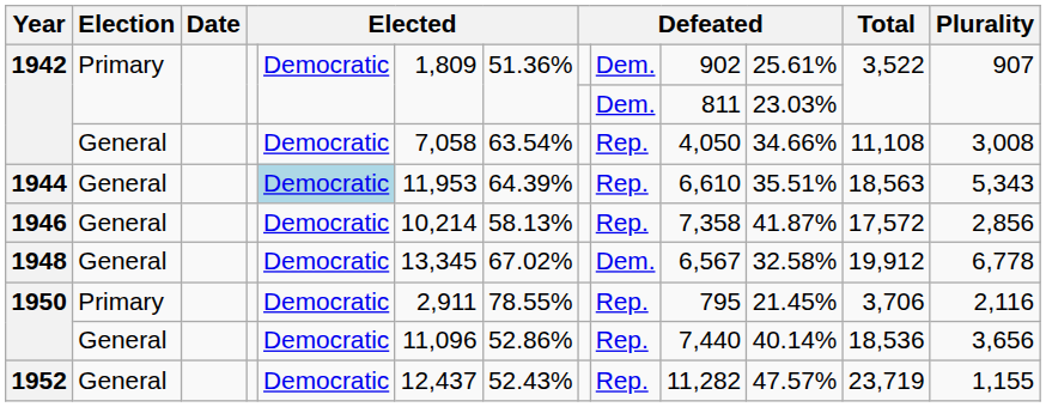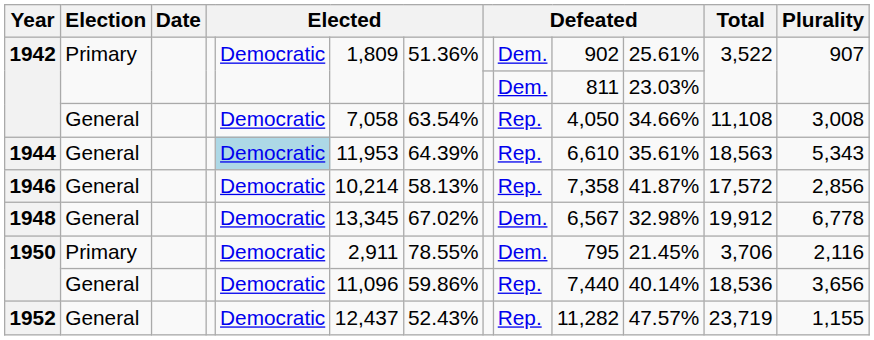 <table class=wikitable>
 <tr>
 <th>Year</th>
 <th>Election</th>
 <th>Date</th>
 <th ! colspan="4">Elected</th>
 <th ! colspan="4">Defeated</th>
 <th>Total</th>
 <th>Plurality</th>
 </tr>
 <tr>
 <th rowspan="3" valign="top">1942</th>
 <td rowspan="2" valign="top">Primary</td>
 <td rowspan="2" valign="top"></td>
 <td rowspan="2" valign="top"></td>
 <td rowspan="2" valign="top" ><a href='#'>Democratic</a></td>
 <td rowspan="2" valign="top" align="right">1,809</td>
 <td rowspan="2" valign="top" align="right">51.36%</td>
 <td valign="top"></td>
 <td valign="top" ><a href='#'>Dem.</a></td>
 <td valign="top" align="right">902</td>
 <td valign="top" align="right">25.61%</td>
 <td rowspan="2" valign="top" align="right">3,522</td>
 <td rowspan="2" valign="top" align="right">907</td>
 </tr>
 <tr>
 <td valign="top"></td>
 <td valign="top" ><a href='#'>Dem.</a></td>
 <td valign="top" align="right">811</td>
 <td valign="top" align="right">23.03%</td>
 </tr>
 <tr>
 <td valign="top">General</td>
 <td valign="top"></td>
 <td valign="top"></td>
 <td valign="top" ><a href='#'>Democratic</a></td>
 <td valign="top" align="right">7,058</td>
 <td valign="top" align="right">63.54%</td>
 <td valign="top"></td>
 <td valign="top" ><a href='#'>Rep.</a></td>
 <td valign="top" align="right">4,050</td>
 <td valign="top" align="right">34.66%</td>
 <td valign="top" align="right">11,108</td>
 <td valign="top" align="right">3,008</td>
 </tr>
 <tr>
 <th valign="top">1944</th>
 <td valign="top">General</td>
 <td valign="top"></td>
 <td valign="top"></td>
 <td valign="top"  style="background: lightblue;"><a href='#'>Democratic</a></td>
 <td valign="top" align="right">11,953</td>
 <td valign="top" align="right">64.39%</td>
 <td valign="top"></td>
 <td valign="top" ><a href='#'>Rep.</a></td>
 <td valign="top" align="right">6,610</td>
-<td valign="top" align="right">35.51%</td>
+<td valign="top" align="right">35.61%</td>
 <td valign="top" align="right">18,563</td>
 <td valign="top" align="right">5,343</td>
 </tr>
 <tr>
 <th valign="top">1946</th>
 <td valign="top">General</td>
 <td valign="top"></td>
 <td valign="top"></td>
 <td valign="top" ><a href='#'>Democratic</a></td>
 <td valign="top" align="right">10,214</td>
 <td valign="top" align="right">58.13%</td>
 <td valign="top"></td>
 <td valign="top" ><a href='#'>Rep.</a></td>
 <td valign="top" align="right">7,358</td>
 <td valign="top" align="right">41.87%</td>
 <td valign="top" align="right">17,572</td>
 <td valign="top" align="right">2,856</td>
 </tr>
 <tr>
 <th valign="top">1948</th>
 <td valign="top">General</td>
 <td valign="top"></td>
 <td valign="top"></td>
 <td valign="top" ><a href='#'>Democratic</a></td>
 <td valign="top" align="right">13,345</td>
 <td valign="top" align="right">67.02%</td>
 <td valign="top"></td>
 <td valign="top" ><a href='#'>Dem.</a></td>
 <td valign="top" align="right">6,567</td>
-<td valign="top" align="right">32.58%</td>
+<td valign="top" align="right">32.98%</td>
 <td valign="top" align="right">19,912</td>
 <td valign="top" align="right">6,778</td>
 </tr>
 <tr>
 <th rowspan="2" valign="top">1950</th>
 <td valign="top">Primary</td>
 <td valign="top"></td>
 <td valign="top"></td>
 <td valign="top" ><a href='#'>Democratic</a></td>
 <td valign="top" align="right">2,911</td>
 <td valign="top" align="right">78.55%</td>
 <td valign="top"></td>
-<td valign="top" ><a href='#'>Rep.</a></td>
+<td valign="top" ><a href='#'>Dem.</a></td>
 <td valign="top" align="right">795</td>
 <td valign="top" align="right">21.45%</td>
 <td valign="top" align="right">3,706</td>
 <td valign="top" align="right">2,116</td>
 </tr>
 <tr>
 <td valign="top">General</td>
 <td valign="top"></td>
 <td valign="top"></td>
 <td valign="top" ><a href='#'>Democratic</a></td>
 <td valign="top" align="right">11,096</td>
-<td valign="top" align="right">52.86%</td>
+<td valign="top" align="right">59.86%</td>
 <td valign="top"></td>
 <td valign="top" ><a href='#'>Rep.</a></td>
 <td valign="top" align="right">7,440</td>
 <td valign="top" align="right">40.14%</td>
 <td valign="top" align="right">18,536</td>
 <td valign="top" align="right">3,656</td>
 </tr>
 <tr>
 <th valign="top">1952</th>
 <td valign="top">General</td>
 <td valign="top"></td>
 <td valign="top"></td>
 <td valign="top" ><a href='#'>Democratic</a></td>
 <td valign="top" align="right">12,437</td>
 <td valign="top" align="right">52.43%</td>
 <td valign="top"></td>
 <td valign="top" ><a href='#'>Rep.</a></td>
 <td valign="top" align="right">11,282</td>
 <td valign="top" align="right">47.57%</td>
 <td valign="top" align="right">23,719</td>
 <td valign="top" align="right">1,155</td>
 </tr>
 </table>
